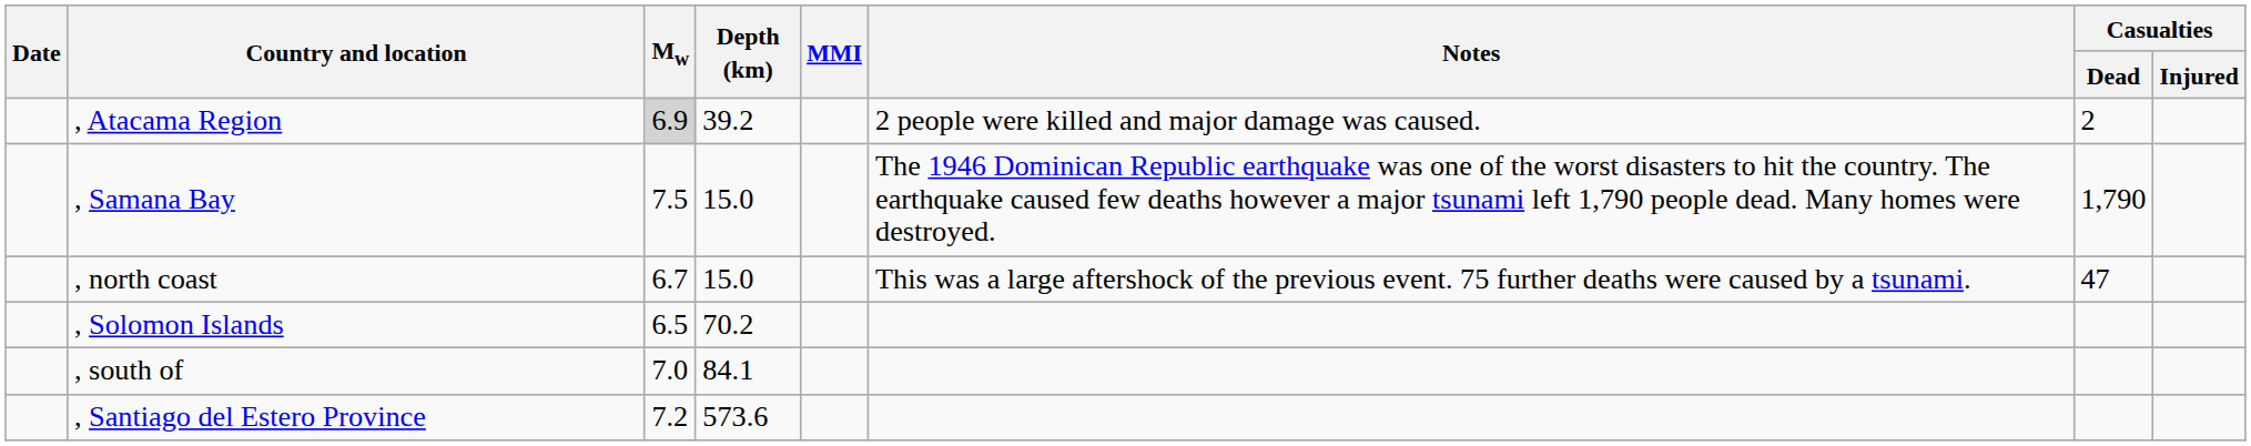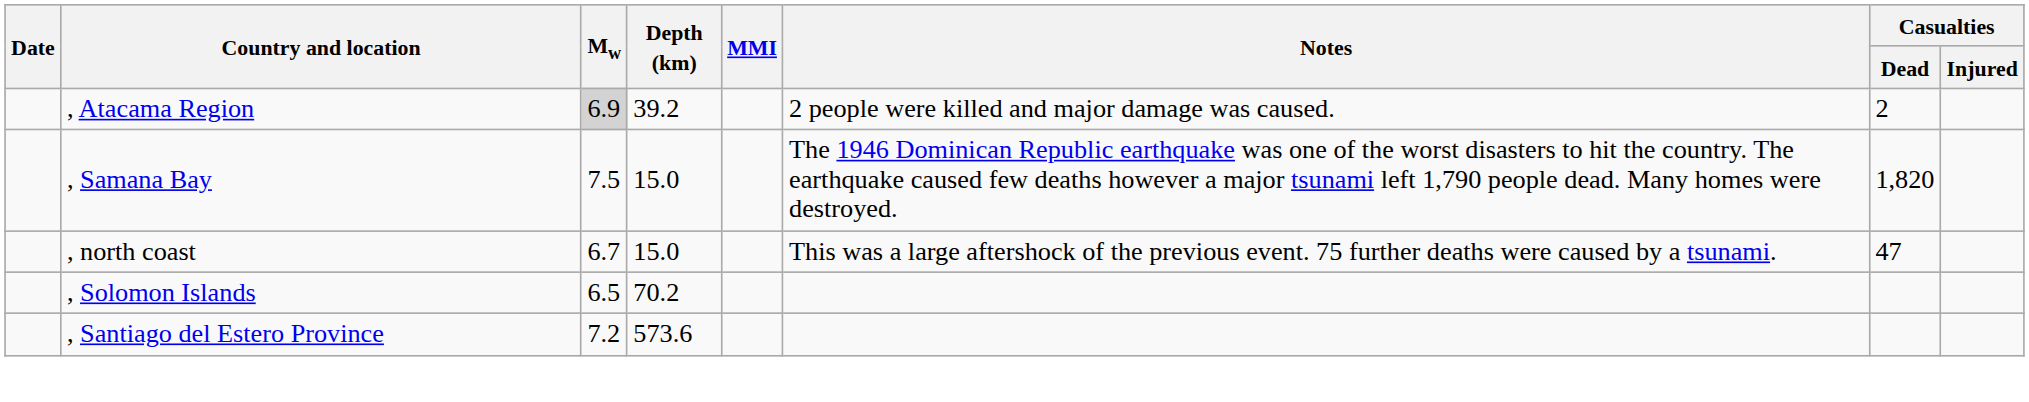 <table class="wikitable sortable sort-under" style="border:1px black; margin-left:1em;">
 <tr>
 <th rowspan="2"><small>Date</small></th>
 <th rowspan="2" style="width: 310px"><small>Country and location</small></th>
 <th rowspan="2"><small>M<sub>w</sub></small></th>
 <th rowspan="2"><small>Depth (km)</small></th>
 <th rowspan="2"><small><a href='#'>MMI</a></small></th>
 <th rowspan="2" class="unsortable"><small>Notes</small></th>
 <th colspan="2"><small>Casualties</small></th>
 </tr>
 <tr>
 <th><small>Dead</small></th>
 <th><small>Injured</small></th>
 </tr>
 <tr>
 <td></td>
 <td>, <a href='#'>Atacama Region</a></td>
 <td style="background: lightgrey;">6.9</td>
 <td>39.2</td>
 <td></td>
 <td>2 people were killed and major damage was caused.</td>
 <td>2</td>
 <td></td>
 </tr>
 <tr>
 <td></td>
 <td>, <a href='#'>Samana Bay</a></td>
 <td>7.5</td>
 <td>15.0</td>
 <td></td>
 <td>The <a href='#'>1946 Dominican Republic earthquake</a> was one of the worst disasters to hit the country. The earthquake caused few deaths however a major <a href='#'>tsunami</a> left 1,790 people dead. Many homes were destroyed.</td>
-<td>1,790</td>
+<td>1,820</td>
 <td></td>
 </tr>
 <tr>
 <td></td>
 <td>, north coast</td>
 <td>6.7</td>
 <td>15.0</td>
 <td></td>
 <td>This was a large aftershock of the previous event. 75 further deaths were caused by a <a href='#'>tsunami</a>.</td>
 <td>47</td>
 <td></td>
 </tr>
 <tr>
 <td></td>
 <td>, <a href='#'>Solomon Islands</a></td>
 <td>6.5</td>
 <td>70.2</td>
 <td></td>
 <td></td>
 <td></td>
 <td></td>
 </tr>
 <tr>
 <td></td>
-<td>, south of</td>
-<td>7.0</td>
-<td>84.1</td>
-<td></td>
-<td></td>
-<td></td>
-<td></td>
-</tr>
-<tr>
-<td></td>
 <td>, <a href='#'>Santiago del Estero Province</a></td>
 <td>7.2</td>
 <td>573.6</td>
 <td></td>
 <td></td>
 <td></td>
 <td></td>
 </tr>
 </table>
